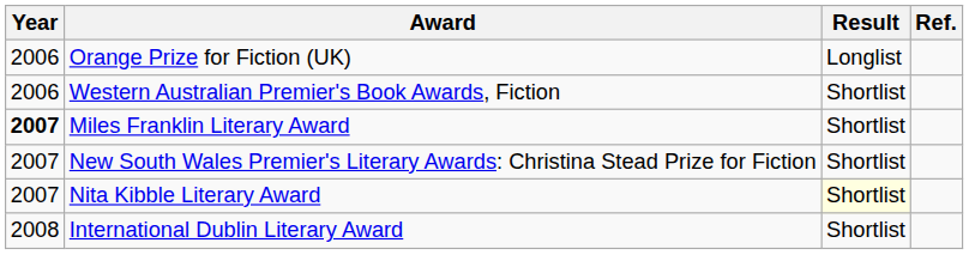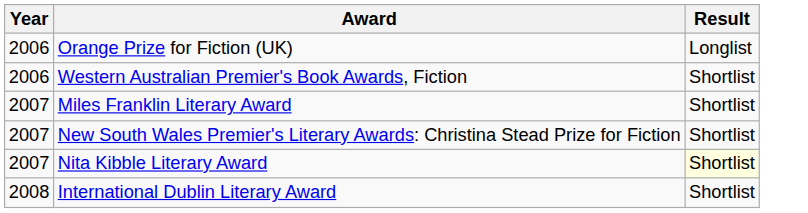 <table class="wikitable sortable mw-collapsible">
 <tr>
 <th>Year</th>
 <th>Award</th>
 <th>Result</th>
-<th>Ref.</th>
 </tr>
 <tr>
 <td>2006</td>
 <td><a href='#'>Orange Prize</a> for Fiction (UK)</td>
 <td>Longlist</td>
-<td></td>
 </tr>
 <tr>
 <td>2006</td>
 <td><a href='#'>Western Australian Premier's Book Awards</a>, Fiction</td>
 <td>Shortlist</td>
-<td></td>
 </tr>
 <tr>
-<td><strong>2007</strong></td>
+<td>2007</td>
 <td><a href='#'>Miles Franklin Literary Award</a></td>
 <td>Shortlist</td>
-<td></td>
 </tr>
 <tr>
 <td>2007</td>
 <td><a href='#'>New South Wales Premier's Literary Awards</a>: Christina Stead Prize for Fiction</td>
 <td>Shortlist</td>
-<td></td>
 </tr>
 <tr>
 <td>2007</td>
 <td><a href='#'>Nita Kibble Literary Award</a></td>
 <td style="background: lightyellow;">Shortlist</td>
-<td></td>
 </tr>
 <tr>
 <td>2008</td>
 <td><a href='#'>International Dublin Literary Award</a></td>
 <td>Shortlist</td>
-<td></td>
 </tr>
 </table>
